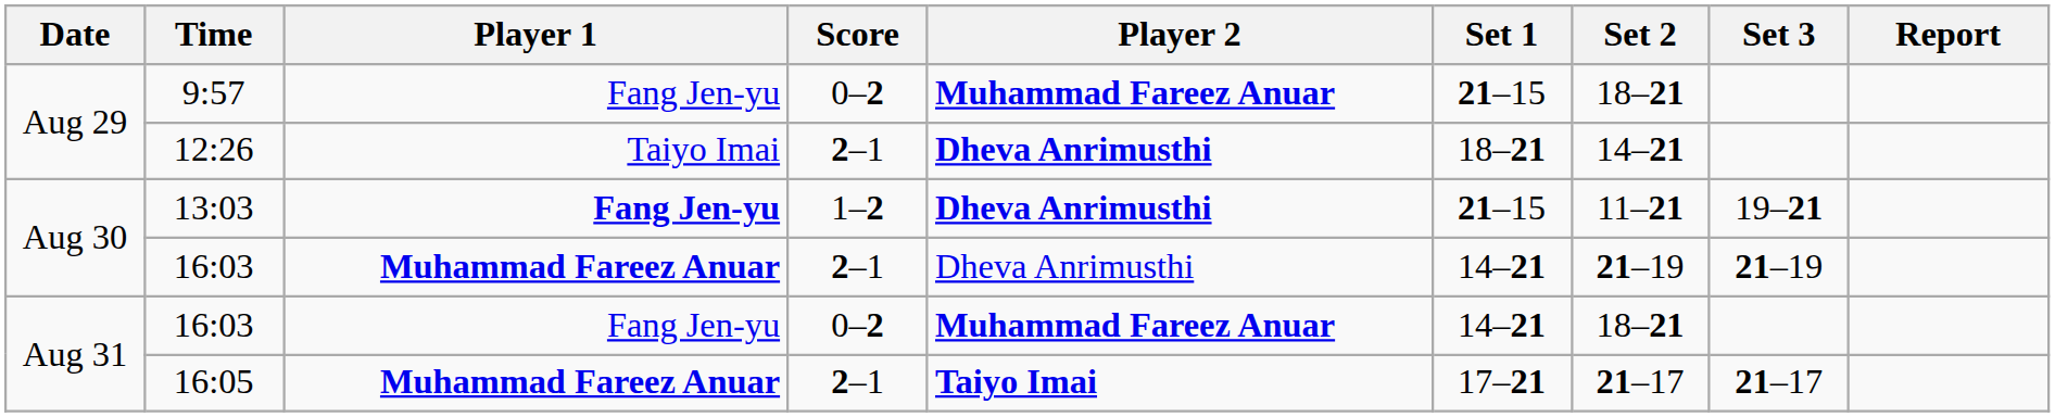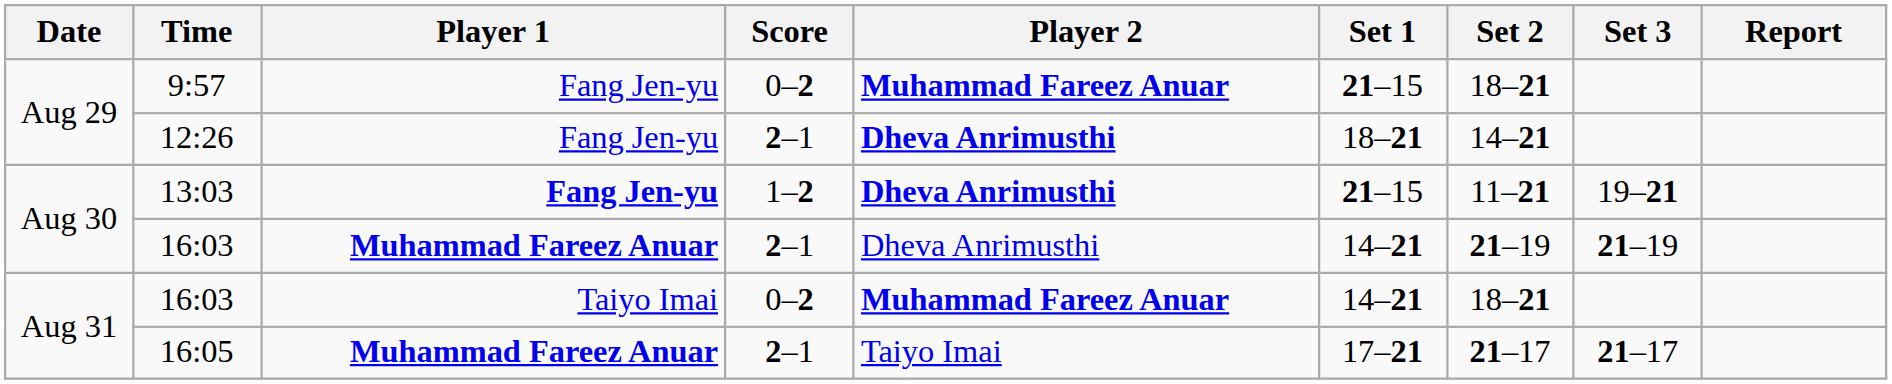 <table class="nowrap wikitable" style="font-size:90%; text-align:center">
 <tr>
 <th width="50">Date</th>
 <th width="50">Time</th>
 <th width="200">Player 1</th>
 <th width="50">Score</th>
 <th width="200">Player 2</th>
 <th width="50">Set 1</th>
 <th width="50">Set 2</th>
 <th width="50">Set 3</th>
 <th width="75">Report</th>
 </tr>
 <tr>
 <td rowspan="2">Aug 29</td>
 <td>9:57</td>
 <td align="right"><a href='#'>Fang Jen-yu</a> </td>
 <td>0–<strong>2</strong></td>
 <td align="left"><strong> <a href='#'>Muhammad Fareez Anuar</a></strong></td>
 <td><strong>21</strong>–15</td>
 <td>18–<strong>21</strong></td>
 <td></td>
 <td></td>
 </tr>
 <tr>
 <td>12:26</td>
-<td align="right"><a href='#'>Taiyo Imai</a> </td>
+<td align="right"><a href='#'>Fang Jen-yu</a> </td>
 <td><strong>2</strong>–1</td>
 <td align="left"> <strong><a href='#'>Dheva Anrimusthi</a></strong></td>
 <td>18–<strong>21</strong></td>
 <td>14–<strong>21</strong></td>
 <td></td>
 <td></td>
 </tr>
 <tr>
 <td rowspan="2">Aug 30</td>
 <td>13:03</td>
 <td align="right"><strong><a href='#'>Fang Jen-yu</a> </strong></td>
 <td>1–<strong>2</strong></td>
 <td align="left"> <strong><a href='#'>Dheva Anrimusthi</a></strong></td>
 <td><strong>21</strong>–15</td>
 <td>11–<strong>21</strong></td>
 <td>19–<strong>21</strong></td>
 <td></td>
 </tr>
 <tr>
 <td>16:03</td>
 <td align="right"><strong><a href='#'>Muhammad Fareez Anuar</a></strong> </td>
 <td><strong>2</strong>–1</td>
 <td align="left"> <a href='#'>Dheva Anrimusthi</a></td>
 <td>14–<strong>21</strong></td>
 <td><strong>21</strong>–19</td>
 <td><strong>21</strong>–19</td>
 <td></td>
 </tr>
 <tr>
 <td rowspan="2">Aug 31</td>
 <td>16:03</td>
-<td align="right"><a href='#'>Fang Jen-yu</a> </td>
+<td align="right"><a href='#'>Taiyo Imai</a> </td>
 <td>0–<strong>2</strong></td>
 <td align="left"><strong> <a href='#'>Muhammad Fareez Anuar</a></strong></td>
 <td>14–<strong>21</strong></td>
 <td>18–<strong>21</strong></td>
 <td></td>
 <td></td>
 </tr>
 <tr>
 <td>16:05</td>
 <td align="right"><strong><a href='#'>Muhammad Fareez Anuar</a></strong> </td>
 <td><strong>2</strong>–1</td>
-<td align="left"><strong> <a href='#'>Taiyo Imai</a></strong></td>
+<td align="left"> <a href='#'>Taiyo Imai</a></td>
 <td>17–<strong>21</strong></td>
 <td><strong>21</strong>–17</td>
 <td><strong>21</strong>–17</td>
 <td></td>
 </tr>
 </table>
